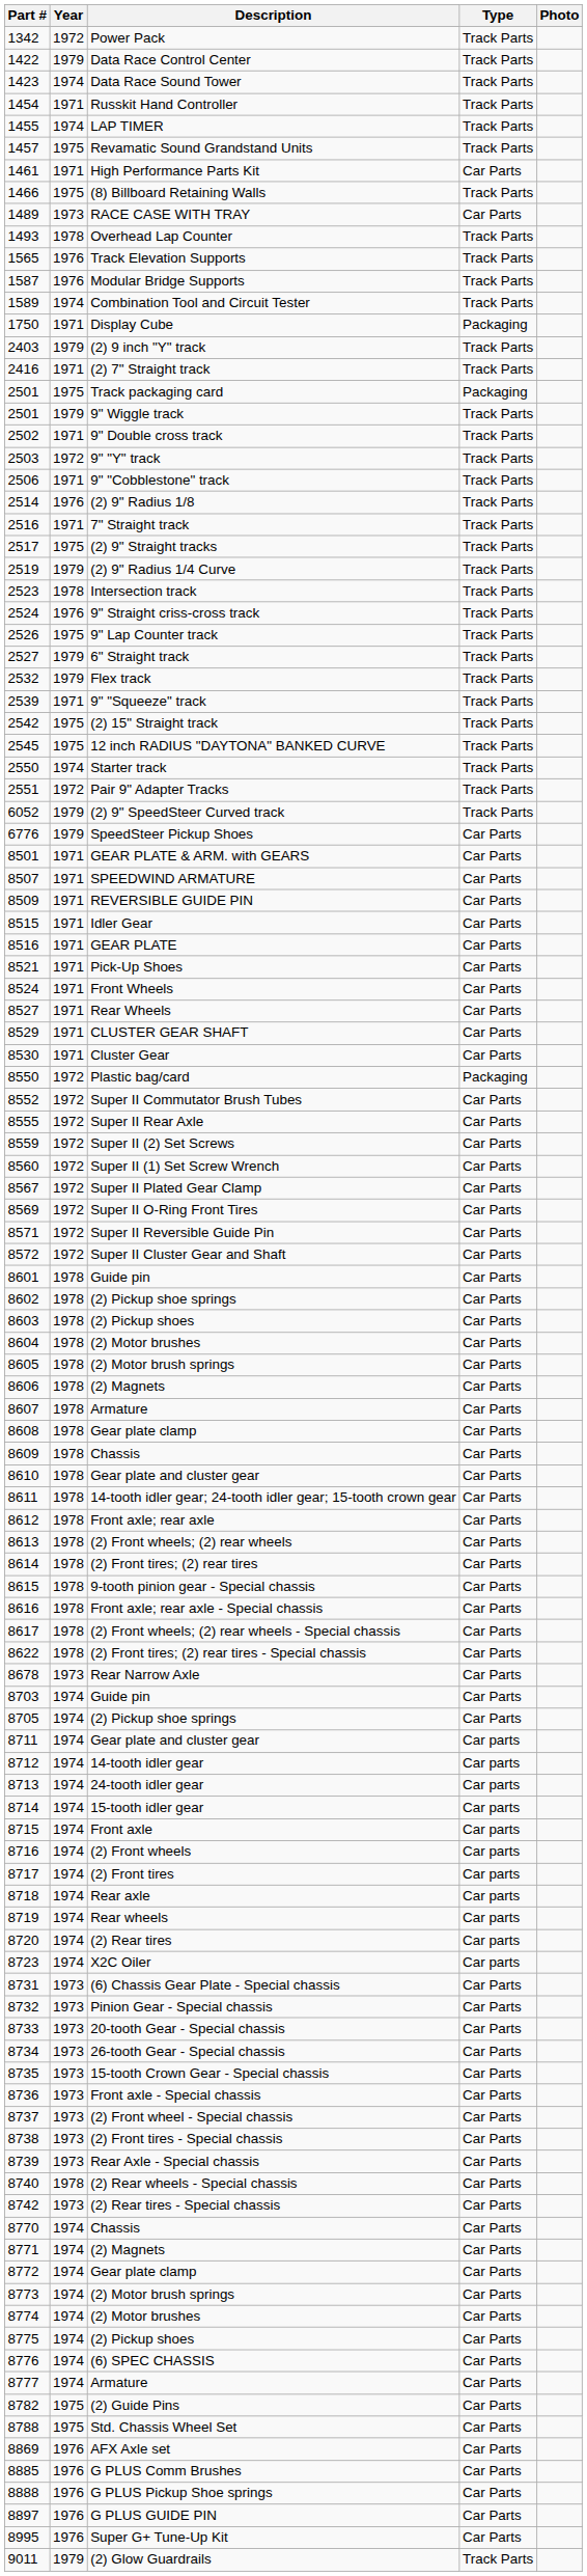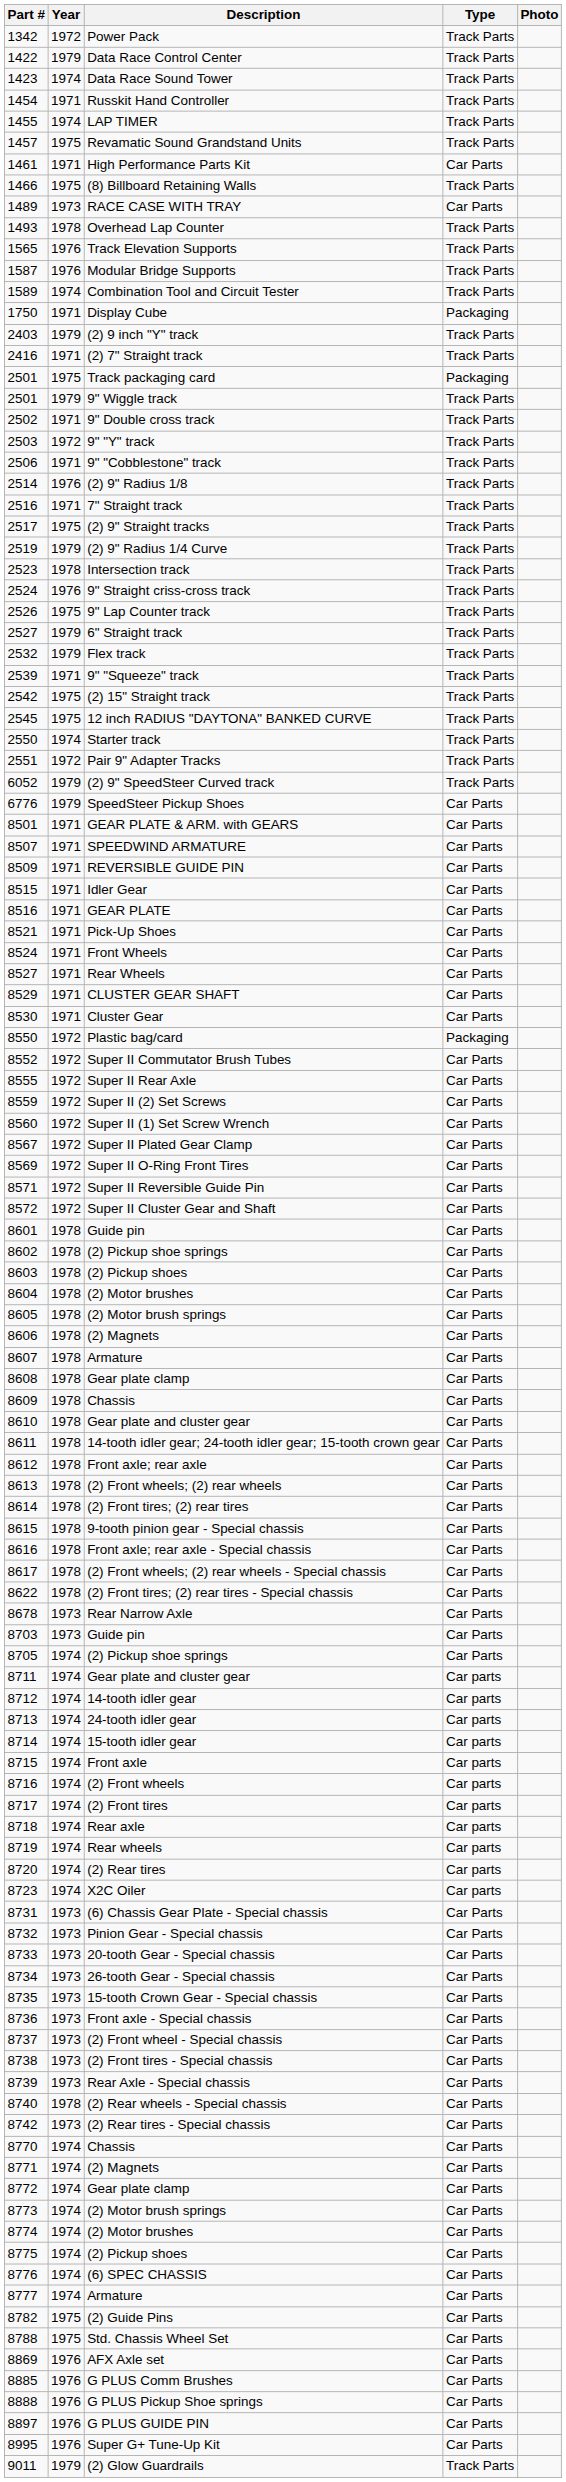 <table class="wikitable sortable">
 <tr>
 <th>Part #</th>
 <th>Year</th>
 <th>Description</th>
 <th>Type</th>
 <th>Photo</th>
 </tr>
 <tr>
 <td>1342</td>
 <td>1972</td>
 <td>Power Pack</td>
 <td>Track Parts</td>
 <td></td>
 </tr>
 <tr>
 <td>1422</td>
 <td>1979</td>
 <td>Data Race Control Center</td>
 <td>Track Parts</td>
 <td></td>
 </tr>
 <tr>
 <td>1423</td>
 <td>1974</td>
 <td>Data Race Sound Tower</td>
 <td>Track Parts</td>
 <td></td>
 </tr>
 <tr>
 <td>1454</td>
 <td>1971</td>
 <td>Russkit Hand Controller</td>
 <td>Track Parts</td>
 <td></td>
 </tr>
 <tr>
 <td>1455</td>
 <td>1974</td>
 <td>LAP TIMER</td>
 <td>Track Parts</td>
 <td></td>
 </tr>
 <tr>
 <td>1457</td>
 <td>1975</td>
 <td>Revamatic Sound Grandstand Units</td>
 <td>Track Parts</td>
 <td></td>
 </tr>
 <tr>
 <td>1461</td>
 <td>1971</td>
 <td>High Performance Parts Kit</td>
 <td>Car Parts</td>
 <td></td>
 </tr>
 <tr>
 <td>1466</td>
 <td>1975</td>
 <td>(8) Billboard Retaining Walls</td>
 <td>Track Parts</td>
 <td></td>
 </tr>
 <tr>
 <td>1489</td>
 <td>1973</td>
 <td>RACE CASE WITH TRAY</td>
 <td>Car Parts</td>
 <td></td>
 </tr>
 <tr>
 <td>1493</td>
 <td>1978</td>
 <td>Overhead Lap Counter</td>
 <td>Track Parts</td>
 <td></td>
 </tr>
 <tr>
 <td>1565</td>
 <td>1976</td>
 <td>Track Elevation Supports</td>
 <td>Track Parts</td>
 <td></td>
 </tr>
 <tr>
 <td>1587</td>
 <td>1976</td>
 <td>Modular Bridge Supports</td>
 <td>Track Parts</td>
 <td></td>
 </tr>
 <tr>
 <td>1589</td>
 <td>1974</td>
 <td>Combination Tool and Circuit Tester</td>
 <td>Track Parts</td>
 <td></td>
 </tr>
 <tr>
 <td>1750</td>
 <td>1971</td>
 <td>Display Cube</td>
 <td>Packaging</td>
 <td></td>
 </tr>
 <tr>
 <td>2403</td>
 <td>1979</td>
 <td>(2) 9 inch "Y" track</td>
 <td>Track Parts</td>
 <td></td>
 </tr>
 <tr>
 <td>2416</td>
 <td>1971</td>
 <td>(2) 7" Straight track</td>
 <td>Track Parts</td>
 <td></td>
 </tr>
 <tr>
 <td>2501</td>
 <td>1975</td>
 <td>Track packaging card</td>
 <td>Packaging</td>
 <td></td>
 </tr>
 <tr>
 <td>2501</td>
 <td>1979</td>
 <td>9" Wiggle track</td>
 <td>Track Parts</td>
 <td></td>
 </tr>
 <tr>
 <td>2502</td>
 <td>1971</td>
 <td>9" Double cross track</td>
 <td>Track Parts</td>
 <td></td>
 </tr>
 <tr>
 <td>2503</td>
 <td>1972</td>
 <td>9" "Y" track</td>
 <td>Track Parts</td>
 <td></td>
 </tr>
 <tr>
 <td>2506</td>
 <td>1971</td>
 <td>9" "Cobblestone" track</td>
 <td>Track Parts</td>
 <td></td>
 </tr>
 <tr>
 <td>2514</td>
 <td>1976</td>
 <td>(2) 9" Radius 1/8</td>
 <td>Track Parts</td>
 <td></td>
 </tr>
 <tr>
 <td>2516</td>
 <td>1971</td>
 <td>7" Straight track</td>
 <td>Track Parts</td>
 <td></td>
 </tr>
 <tr>
 <td>2517</td>
 <td>1975</td>
 <td>(2) 9" Straight tracks</td>
 <td>Track Parts</td>
 <td></td>
 </tr>
 <tr>
 <td>2519</td>
 <td>1979</td>
 <td>(2) 9" Radius 1/4 Curve</td>
 <td>Track Parts</td>
 <td></td>
 </tr>
 <tr>
 <td>2523</td>
 <td>1978</td>
 <td>Intersection track</td>
 <td>Track Parts</td>
 <td></td>
 </tr>
 <tr>
 <td>2524</td>
 <td>1976</td>
 <td>9" Straight criss-cross track</td>
 <td>Track Parts</td>
 <td></td>
 </tr>
 <tr>
 <td>2526</td>
 <td>1975</td>
 <td>9" Lap Counter track</td>
 <td>Track Parts</td>
 <td></td>
 </tr>
 <tr>
 <td>2527</td>
 <td>1979</td>
 <td>6" Straight track</td>
 <td>Track Parts</td>
 <td></td>
 </tr>
 <tr>
 <td>2532</td>
 <td>1979</td>
 <td>Flex track</td>
 <td>Track Parts</td>
 <td></td>
 </tr>
 <tr>
 <td>2539</td>
 <td>1971</td>
 <td>9" "Squeeze" track</td>
 <td>Track Parts</td>
 <td></td>
 </tr>
 <tr>
 <td>2542</td>
 <td>1975</td>
 <td>(2) 15" Straight track</td>
 <td>Track Parts</td>
 <td></td>
 </tr>
 <tr>
 <td>2545</td>
 <td>1975</td>
 <td>12 inch RADIUS "DAYTONA" BANKED CURVE</td>
 <td>Track Parts</td>
 <td></td>
 </tr>
 <tr>
 <td>2550</td>
 <td>1974</td>
 <td>Starter track</td>
 <td>Track Parts</td>
 <td></td>
 </tr>
 <tr>
 <td>2551</td>
 <td>1972</td>
 <td>Pair 9" Adapter Tracks</td>
 <td>Track Parts</td>
 <td></td>
 </tr>
 <tr>
 <td>6052</td>
 <td>1979</td>
 <td>(2) 9" SpeedSteer Curved track</td>
 <td>Track Parts</td>
 <td></td>
 </tr>
 <tr>
 <td>6776</td>
 <td>1979</td>
 <td>SpeedSteer Pickup Shoes</td>
 <td>Car Parts</td>
 <td></td>
 </tr>
 <tr>
 <td>8501</td>
 <td>1971</td>
 <td>GEAR PLATE & ARM. with GEARS</td>
 <td>Car Parts</td>
 <td></td>
 </tr>
 <tr>
 <td>8507</td>
 <td>1971</td>
 <td>SPEEDWIND ARMATURE</td>
 <td>Car Parts</td>
 <td></td>
 </tr>
 <tr>
 <td>8509</td>
 <td>1971</td>
 <td>REVERSIBLE GUIDE PIN</td>
 <td>Car Parts</td>
 <td></td>
 </tr>
 <tr>
 <td>8515</td>
 <td>1971</td>
 <td>Idler Gear</td>
 <td>Car Parts</td>
 <td></td>
 </tr>
 <tr>
 <td>8516</td>
 <td>1971</td>
 <td>GEAR PLATE</td>
 <td>Car Parts</td>
 <td></td>
 </tr>
 <tr>
 <td>8521</td>
 <td>1971</td>
 <td>Pick-Up Shoes</td>
 <td>Car Parts</td>
 <td></td>
 </tr>
 <tr>
 <td>8524</td>
 <td>1971</td>
 <td>Front Wheels</td>
 <td>Car Parts</td>
 <td></td>
 </tr>
 <tr>
 <td>8527</td>
 <td>1971</td>
 <td>Rear Wheels</td>
 <td>Car Parts</td>
 <td></td>
 </tr>
 <tr>
 <td>8529</td>
 <td>1971</td>
 <td>CLUSTER GEAR SHAFT</td>
 <td>Car Parts</td>
 <td></td>
 </tr>
 <tr>
 <td>8530</td>
 <td>1971</td>
 <td>Cluster Gear</td>
 <td>Car Parts</td>
 <td></td>
 </tr>
 <tr>
 <td>8550</td>
 <td>1972</td>
 <td>Plastic bag/card</td>
 <td>Packaging</td>
 <td></td>
 </tr>
 <tr>
 <td>8552</td>
 <td>1972</td>
 <td>Super II Commutator Brush Tubes</td>
 <td>Car Parts</td>
 <td></td>
 </tr>
 <tr>
 <td>8555</td>
 <td>1972</td>
 <td>Super II Rear Axle</td>
 <td>Car Parts</td>
 <td></td>
 </tr>
 <tr>
 <td>8559</td>
 <td>1972</td>
 <td>Super II (2) Set Screws</td>
 <td>Car Parts</td>
 <td></td>
 </tr>
 <tr>
 <td>8560</td>
 <td>1972</td>
 <td>Super II (1) Set Screw Wrench</td>
 <td>Car Parts</td>
 <td></td>
 </tr>
 <tr>
 <td>8567</td>
 <td>1972</td>
 <td>Super II Plated Gear Clamp</td>
 <td>Car Parts</td>
 <td></td>
 </tr>
 <tr>
 <td>8569</td>
 <td>1972</td>
 <td>Super II O-Ring Front Tires</td>
 <td>Car Parts</td>
 <td></td>
 </tr>
 <tr>
 <td>8571</td>
 <td>1972</td>
 <td>Super II Reversible Guide Pin</td>
 <td>Car Parts</td>
 <td></td>
 </tr>
 <tr>
 <td>8572</td>
 <td>1972</td>
 <td>Super II Cluster Gear and Shaft</td>
 <td>Car Parts</td>
 <td></td>
 </tr>
 <tr>
 <td>8601</td>
 <td>1978</td>
 <td>Guide pin</td>
 <td>Car Parts</td>
 <td></td>
 </tr>
 <tr>
 <td>8602</td>
 <td>1978</td>
 <td>(2) Pickup shoe springs</td>
 <td>Car Parts</td>
 <td></td>
 </tr>
 <tr>
 <td>8603</td>
 <td>1978</td>
 <td>(2) Pickup shoes</td>
 <td>Car Parts</td>
 <td></td>
 </tr>
 <tr>
 <td>8604</td>
 <td>1978</td>
 <td>(2) Motor brushes</td>
 <td>Car Parts</td>
 <td></td>
 </tr>
 <tr>
 <td>8605</td>
 <td>1978</td>
 <td>(2) Motor brush springs</td>
 <td>Car Parts</td>
 <td></td>
 </tr>
 <tr>
 <td>8606</td>
 <td>1978</td>
 <td>(2) Magnets</td>
 <td>Car Parts</td>
 <td></td>
 </tr>
 <tr>
 <td>8607</td>
 <td>1978</td>
 <td>Armature</td>
 <td>Car Parts</td>
 <td></td>
 </tr>
 <tr>
 <td>8608</td>
 <td>1978</td>
 <td>Gear plate clamp</td>
 <td>Car Parts</td>
 <td></td>
 </tr>
 <tr>
 <td>8609</td>
 <td>1978</td>
 <td>Chassis</td>
 <td>Car Parts</td>
 <td></td>
 </tr>
 <tr>
 <td>8610</td>
 <td>1978</td>
 <td>Gear plate and cluster gear</td>
 <td>Car Parts</td>
 <td></td>
 </tr>
 <tr>
 <td>8611</td>
 <td>1978</td>
 <td>14-tooth idler gear; 24-tooth idler gear; 15-tooth crown gear</td>
 <td>Car Parts</td>
 <td></td>
 </tr>
 <tr>
 <td>8612</td>
 <td>1978</td>
 <td>Front axle; rear axle</td>
 <td>Car Parts</td>
 <td></td>
 </tr>
 <tr>
 <td>8613</td>
 <td>1978</td>
 <td>(2) Front wheels; (2) rear wheels</td>
 <td>Car Parts</td>
 <td></td>
 </tr>
 <tr>
 <td>8614</td>
 <td>1978</td>
 <td>(2) Front tires; (2) rear tires</td>
 <td>Car Parts</td>
 <td></td>
 </tr>
 <tr>
 <td>8615</td>
 <td>1978</td>
 <td>9-tooth pinion gear - Special chassis</td>
 <td>Car Parts</td>
 <td></td>
 </tr>
 <tr>
 <td>8616</td>
 <td>1978</td>
 <td>Front axle; rear axle - Special chassis</td>
 <td>Car Parts</td>
 <td></td>
 </tr>
 <tr>
 <td>8617</td>
 <td>1978</td>
 <td>(2) Front wheels; (2) rear wheels - Special chassis</td>
 <td>Car Parts</td>
 <td></td>
 </tr>
 <tr>
 <td>8622</td>
 <td>1978</td>
 <td>(2) Front tires; (2) rear tires - Special chassis</td>
 <td>Car Parts</td>
 <td></td>
 </tr>
 <tr>
 <td>8678</td>
 <td>1973</td>
 <td>Rear Narrow Axle</td>
 <td>Car Parts</td>
 <td></td>
 </tr>
 <tr>
 <td>8703</td>
-<td>1974</td>
+<td>1973</td>
 <td>Guide pin</td>
 <td>Car Parts</td>
 <td></td>
 </tr>
 <tr>
 <td>8705</td>
 <td>1974</td>
 <td>(2) Pickup shoe springs</td>
 <td>Car Parts</td>
 <td></td>
 </tr>
 <tr>
 <td>8711</td>
 <td>1974</td>
 <td>Gear plate and cluster gear</td>
 <td>Car parts</td>
 <td></td>
 </tr>
 <tr>
 <td>8712</td>
 <td>1974</td>
 <td>14-tooth idler gear</td>
 <td>Car parts</td>
 <td></td>
 </tr>
 <tr>
 <td>8713</td>
 <td>1974</td>
 <td>24-tooth idler gear</td>
 <td>Car parts</td>
 <td></td>
 </tr>
 <tr>
 <td>8714</td>
 <td>1974</td>
 <td>15-tooth idler gear</td>
 <td>Car parts</td>
 <td></td>
 </tr>
 <tr>
 <td>8715</td>
 <td>1974</td>
 <td>Front axle</td>
 <td>Car parts</td>
 <td></td>
 </tr>
 <tr>
 <td>8716</td>
 <td>1974</td>
 <td>(2) Front wheels</td>
 <td>Car parts</td>
 <td></td>
 </tr>
 <tr>
 <td>8717</td>
 <td>1974</td>
 <td>(2) Front tires</td>
 <td>Car parts</td>
 <td></td>
 </tr>
 <tr>
 <td>8718</td>
 <td>1974</td>
 <td>Rear axle</td>
 <td>Car parts</td>
 <td></td>
 </tr>
 <tr>
 <td>8719</td>
 <td>1974</td>
 <td>Rear wheels</td>
 <td>Car parts</td>
 <td></td>
 </tr>
 <tr>
 <td>8720</td>
 <td>1974</td>
 <td>(2) Rear tires</td>
 <td>Car parts</td>
 <td></td>
 </tr>
 <tr>
 <td>8723</td>
 <td>1974</td>
 <td>X2C Oiler</td>
 <td>Car parts</td>
 <td></td>
 </tr>
 <tr>
 <td>8731</td>
 <td>1973</td>
 <td>(6) Chassis Gear Plate - Special chassis</td>
 <td>Car Parts</td>
 <td></td>
 </tr>
 <tr>
 <td>8732</td>
 <td>1973</td>
 <td>Pinion Gear - Special chassis</td>
 <td>Car Parts</td>
 <td></td>
 </tr>
 <tr>
 <td>8733</td>
 <td>1973</td>
 <td>20-tooth Gear - Special chassis</td>
 <td>Car Parts</td>
 <td></td>
 </tr>
 <tr>
 <td>8734</td>
 <td>1973</td>
 <td>26-tooth Gear - Special chassis</td>
 <td>Car Parts</td>
 <td></td>
 </tr>
 <tr>
 <td>8735</td>
 <td>1973</td>
 <td>15-tooth Crown Gear - Special chassis</td>
 <td>Car Parts</td>
 <td></td>
 </tr>
 <tr>
 <td>8736</td>
 <td>1973</td>
 <td>Front axle - Special chassis</td>
 <td>Car Parts</td>
 <td></td>
 </tr>
 <tr>
 <td>8737</td>
 <td>1973</td>
 <td>(2) Front wheel - Special chassis</td>
 <td>Car Parts</td>
 <td></td>
 </tr>
 <tr>
 <td>8738</td>
 <td>1973</td>
 <td>(2) Front tires - Special chassis</td>
 <td>Car Parts</td>
 <td></td>
 </tr>
 <tr>
 <td>8739</td>
 <td>1973</td>
 <td>Rear Axle - Special chassis</td>
 <td>Car Parts</td>
 <td></td>
 </tr>
 <tr>
 <td>8740</td>
 <td>1978</td>
 <td>(2) Rear wheels - Special chassis</td>
 <td>Car Parts</td>
 <td></td>
 </tr>
 <tr>
 <td>8742</td>
 <td>1973</td>
 <td>(2) Rear tires - Special chassis</td>
 <td>Car Parts</td>
 <td></td>
 </tr>
 <tr>
 <td>8770</td>
 <td>1974</td>
 <td>Chassis</td>
 <td>Car Parts</td>
 <td></td>
 </tr>
 <tr>
 <td>8771</td>
 <td>1974</td>
 <td>(2) Magnets</td>
 <td>Car Parts</td>
 <td></td>
 </tr>
 <tr>
 <td>8772</td>
 <td>1974</td>
 <td>Gear plate clamp</td>
 <td>Car Parts</td>
 <td></td>
 </tr>
 <tr>
 <td>8773</td>
 <td>1974</td>
 <td>(2) Motor brush springs</td>
 <td>Car Parts</td>
 <td></td>
 </tr>
 <tr>
 <td>8774</td>
 <td>1974</td>
 <td>(2) Motor brushes</td>
 <td>Car Parts</td>
 <td></td>
 </tr>
 <tr>
 <td>8775</td>
 <td>1974</td>
 <td>(2) Pickup shoes</td>
 <td>Car Parts</td>
 <td></td>
 </tr>
 <tr>
 <td>8776</td>
 <td>1974</td>
 <td>(6) SPEC CHASSIS</td>
 <td>Car Parts</td>
 <td></td>
 </tr>
 <tr>
 <td>8777</td>
 <td>1974</td>
 <td>Armature</td>
 <td>Car Parts</td>
 <td></td>
 </tr>
 <tr>
 <td>8782</td>
 <td>1975</td>
 <td>(2) Guide Pins</td>
 <td>Car Parts</td>
 <td></td>
 </tr>
 <tr>
 <td>8788</td>
 <td>1975</td>
 <td>Std. Chassis Wheel Set</td>
 <td>Car Parts</td>
 <td></td>
 </tr>
 <tr>
 <td>8869</td>
 <td>1976</td>
 <td>AFX Axle set</td>
 <td>Car Parts</td>
 <td></td>
 </tr>
 <tr>
 <td>8885</td>
 <td>1976</td>
 <td>G PLUS Comm Brushes</td>
 <td>Car Parts</td>
 <td></td>
 </tr>
 <tr>
 <td>8888</td>
 <td>1976</td>
 <td>G PLUS Pickup Shoe springs</td>
 <td>Car Parts</td>
 <td></td>
 </tr>
 <tr>
 <td>8897</td>
 <td>1976</td>
 <td>G PLUS GUIDE PIN</td>
 <td>Car Parts</td>
 <td></td>
 </tr>
 <tr>
 <td>8995</td>
 <td>1976</td>
 <td>Super G+ Tune-Up Kit</td>
 <td>Car Parts</td>
 <td></td>
 </tr>
 <tr>
 <td>9011</td>
 <td>1979</td>
 <td>(2) Glow Guardrails</td>
 <td>Track Parts</td>
 <td></td>
 </tr>
 </table>
